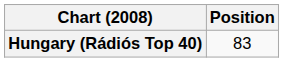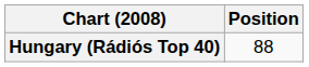 <table class="wikitable plainrowheaders" style="text-align:center">
 <tr>
 <th scope="col">Chart (2008)</th>
 <th scope="col">Position</th>
 </tr>
 <tr>
 <th scope="row">Hungary (Rádiós Top 40)</th>
-<td>83</td>
+<td>88</td>
 </tr>
 </table>
